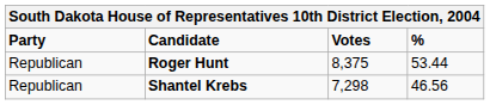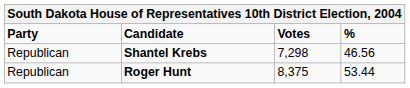 <table class="wikitable">
 <tr>
 <th colspan="4">South Dakota House of Representatives 10th District Election, 2004</th>
 </tr>
 <tr>
 <td><strong>Party</strong></td>
 <td><strong>Candidate</strong></td>
 <td><strong>Votes</strong></td>
 <td><strong>%</strong></td>
 </tr>
 <tr>
 <td>Republican</td>
+<td><strong>Shantel Krebs</strong></td>
+<td>7,298</td>
+<td>46.56</td>
+</tr>
+<tr>
+<td>Republican</td>
 <td><strong>Roger Hunt</strong></td>
 <td>8,375</td>
 <td>53.44</td>
 </tr>
-<tr>
-<td>Republican</td>
-<td><strong>Shantel Krebs</strong></td>
-<td>7,298</td>
-<td>46.56</td>
-</tr>
 </table>
